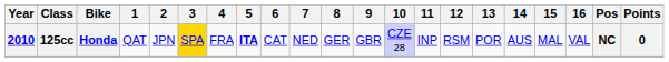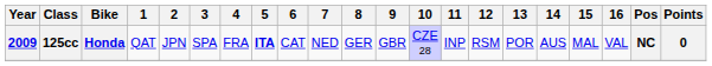 <table class="wikitable" style="text-align:center">
 <tr>
 <th>Year</th>
 <th>Class</th>
 <th>Bike</th>
 <th>1</th>
 <th>2</th>
 <th>3</th>
 <th>4</th>
 <th>5</th>
 <th>6</th>
 <th>7</th>
 <th>8</th>
 <th>9</th>
 <th>10</th>
 <th>11</th>
 <th>12</th>
 <th>13</th>
 <th>14</th>
 <th>15</th>
 <th>16</th>
 <th>Pos</th>
 <th>Points</th>
 </tr>
 <tr>
-<th align="left"><a href='#'>2010</a></th>
+<th align="left"><a href='#'>2009</a></th>
 <th align="left">125cc</th>
 <th align="left"><a href='#'>Honda</a></th>
 <td><a href='#'>QAT</a></td>
 <td><a href='#'>JPN</a></td>
-<td style="background: gold;"><a href='#'>SPA</a></td>
+<td><a href='#'>SPA</a></td>
 <td><a href='#'>FRA</a></td>
 <td><strong><a href='#'>ITA</a></strong></td>
 <td><a href='#'>CAT</a></td>
 <td><a href='#'>NED</a></td>
 <td><a href='#'>GER</a></td>
 <td><a href='#'>GBR</a></td>
 <td style="background:#CFCFFF;"><a href='#'>CZE</a><br><small>28</small></td>
 <td><a href='#'>INP</a></td>
 <td><a href='#'>RSM</a></td>
 <td><a href='#'>POR</a></td>
 <td><a href='#'>AUS</a></td>
 <td><a href='#'>MAL</a></td>
 <td><a href='#'>VAL</a></td>
 <th>NC</th>
 <th>0</th>
 </tr>
 <tr>
 </tr>
 </table>
